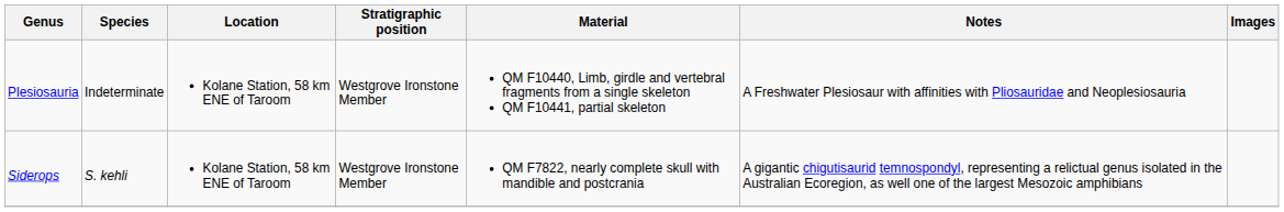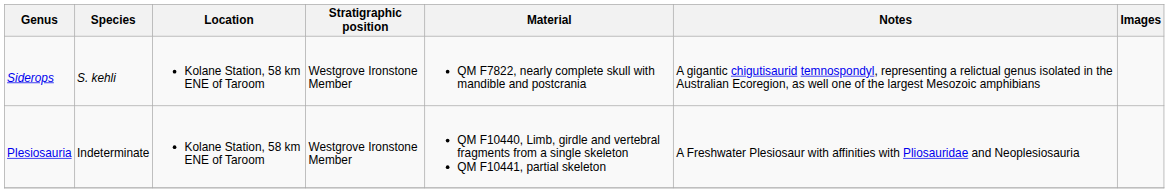 <table class = "wikitable">
 <tr>
 <th>Genus</th>
 <th>Species</th>
 <th>Location</th>
 <th>Stratigraphic position</th>
 <th>Material</th>
 <th>Notes</th>
 <th>Images</th>
 </tr>
 <tr>
+<td><br><em><a href='#'>Siderops</a></em></td>
+<td><br><em>S. kehli</em></td>
+<td><br><ul><li>Kolane Station, 58 km ENE of Taroom</li></ul></td>
+<td><br>Westgrove Ironstone Member</td>
+<td><br><ul><li>QM F7822, nearly complete skull with mandible and postcrania</li></ul></td>
+<td><br>A gigantic <a href='#'>chigutisaurid</a> <a href='#'>temnospondyl</a>, representing a relictual genus isolated in the Australian Ecoregion, as well one of the largest Mesozoic amphibians</td>
+<td><br></td>
+</tr>
+<tr>
 <td><br><a href='#'>Plesiosauria</a></td>
 <td><br>Indeterminate</td>
 <td><br><ul><li>Kolane Station, 58 km ENE of Taroom</li></ul></td>
 <td><br>Westgrove Ironstone Member</td>
 <td><br><ul><li>QM F10440, Limb, girdle and vertebral fragments from a single skeleton</li><li>QM F10441, partial skeleton</li></ul></td>
 <td><br>A Freshwater Plesiosaur with affinities with <a href='#'>Pliosauridae</a> and Neoplesiosauria</td>
 <td></td>
 </tr>
 <tr>
-<td><br><em><a href='#'>Siderops</a></em></td>
-<td><br><em>S. kehli</em></td>
-<td><br><ul><li>Kolane Station, 58 km ENE of Taroom</li></ul></td>
-<td><br>Westgrove Ironstone Member</td>
-<td><br><ul><li>QM F7822, nearly complete skull with mandible and postcrania</li></ul></td>
-<td><br>A gigantic <a href='#'>chigutisaurid</a> <a href='#'>temnospondyl</a>, representing a relictual genus isolated in the Australian Ecoregion, as well one of the largest Mesozoic amphibians</td>
-<td><br></td>
-</tr>
-<tr>
 </tr>
 </table>
